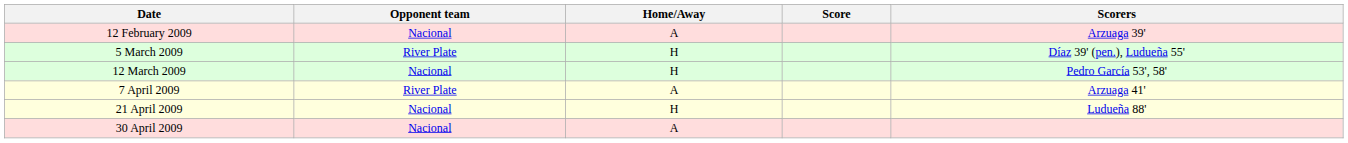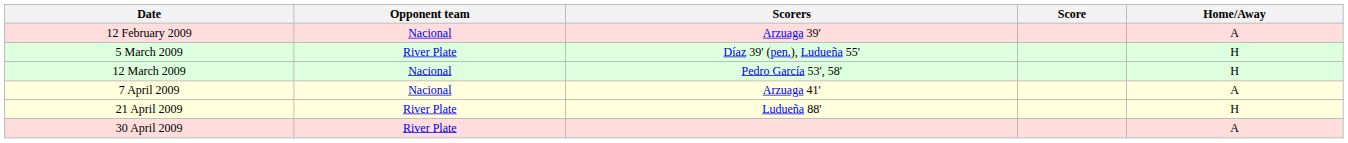 <table class="wikitable" width=90%>
 <tr>
 <th>Date</th>
 <th>Opponent team</th>
+<th>Scorers</th>
+<th>Score</th>
 <th>Home/Away</th>
-<th>Score</th>
-<th>Scorers</th>
 </tr>
 <tr bgcolor="#ffdddd">
 <td style="text-align: center">12 February 2009</td>
 <td style="text-align: center"> <a href='#'>Nacional</a></td>
+<td style="text-align: center"><a href='#'>Arzuaga</a> 39'</td>
+<td style="text-align: center"></td>
 <td style="text-align: center">A</td>
-<td style="text-align: center"></td>
-<td style="text-align: center"><a href='#'>Arzuaga</a> 39'</td>
 </tr>
 <tr bgcolor="#ddffdd">
 <td style="text-align: center">5 March 2009</td>
 <td style="text-align: center"> <a href='#'>River Plate</a></td>
+<td style="text-align: center"><a href='#'>Díaz</a> 39' (<a href='#'>pen.</a>), <a href='#'>Ludueña</a> 55'</td>
+<td style="text-align: center"></td>
 <td style="text-align: center">H</td>
-<td style="text-align: center"></td>
-<td style="text-align: center"><a href='#'>Díaz</a> 39' (<a href='#'>pen.</a>), <a href='#'>Ludueña</a> 55'</td>
 </tr>
 <tr bgcolor="#ddffdd">
 <td style="text-align: center">12 March 2009</td>
 <td style="text-align: center"> <a href='#'>Nacional</a></td>
+<td style="text-align: center"><a href='#'>Pedro García</a> 53', 58'</td>
+<td style="text-align: center"></td>
 <td style="text-align: center">H</td>
-<td style="text-align: center"></td>
-<td style="text-align: center"><a href='#'>Pedro García</a> 53', 58'</td>
 </tr>
 <tr bgcolor="#ffffdd">
 <td style="text-align: center">7 April 2009</td>
-<td style="text-align: center"> <a href='#'>River Plate</a></td>
+<td style="text-align: center"> <a href='#'>Nacional</a></td>
+<td style="text-align: center"><a href='#'>Arzuaga</a> 41'</td>
+<td style="text-align: center"></td>
 <td style="text-align: center">A</td>
-<td style="text-align: center"></td>
-<td style="text-align: center"><a href='#'>Arzuaga</a> 41'</td>
 </tr>
 <tr bgcolor="#ffffdd">
 <td style="text-align: center">21 April 2009</td>
-<td style="text-align: center"> <a href='#'>Nacional</a></td>
+<td style="text-align: center"> <a href='#'>River Plate</a></td>
+<td style="text-align: center"><a href='#'>Ludueña</a> 88'</td>
+<td style="text-align: center"></td>
 <td style="text-align: center">H</td>
-<td style="text-align: center"></td>
-<td style="text-align: center"><a href='#'>Ludueña</a> 88'</td>
 </tr>
 <tr bgcolor="#ffdddd">
 <td style="text-align: center">30 April 2009</td>
-<td style="text-align: center"> <a href='#'>Nacional</a></td>
-<td style="text-align: center">A</td>
+<td style="text-align: center"> <a href='#'>River Plate</a></td>
 <td style="text-align: center"></td>
 <td style="text-align: center"></td>
+<td style="text-align: center">A</td>
 </tr>
 </table>
